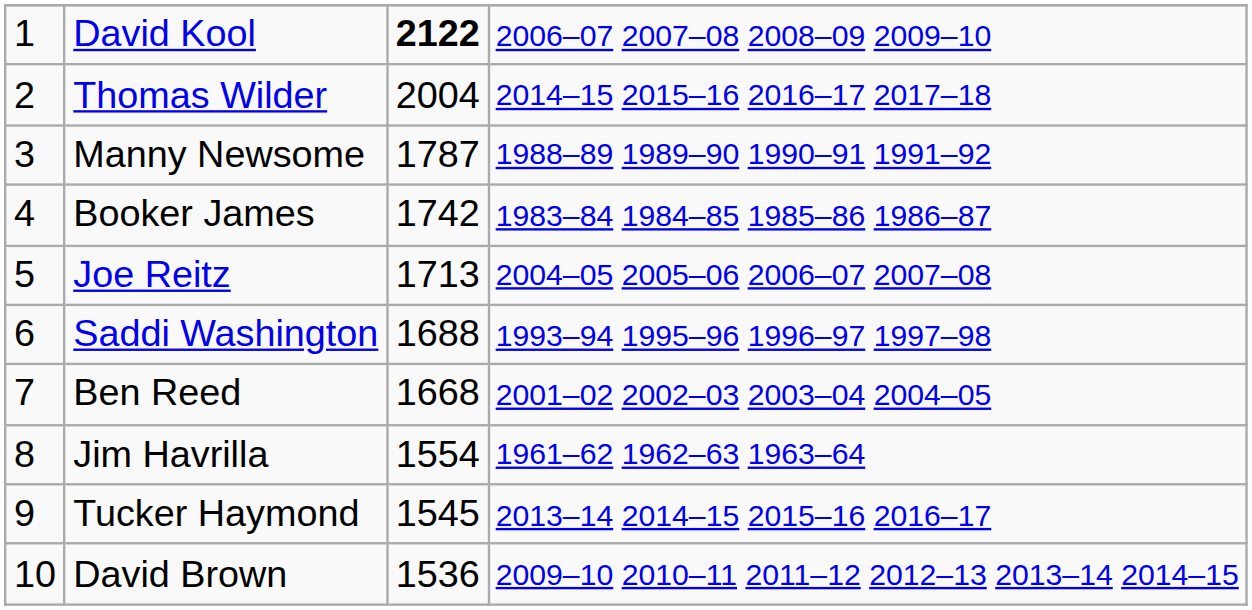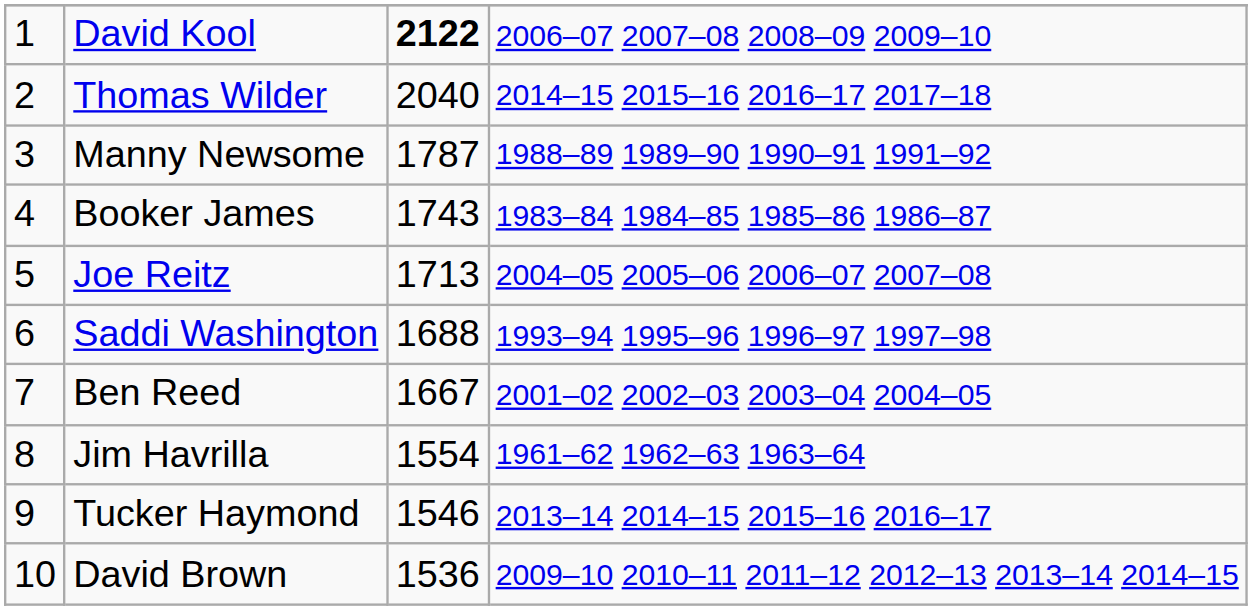 <table class="wikitable">
 <tr>
 </tr>
 <tr>
 <td>1</td>
 <td><a href='#'>David Kool</a></td>
 <td><strong>2122</strong></td>
 <td style="font-size:80%;"><a href='#'>2006–07</a> <a href='#'>2007–08</a> <a href='#'>2008–09</a> <a href='#'>2009–10</a></td>
 </tr>
 <tr>
 <td>2</td>
 <td><a href='#'>Thomas Wilder</a></td>
-<td>2004</td>
+<td>2040</td>
 <td style="font-size:80%;"><a href='#'>2014–15</a> <a href='#'>2015–16</a> <a href='#'>2016–17</a> <a href='#'>2017–18</a></td>
 </tr>
 <tr>
 <td>3</td>
 <td>Manny Newsome</td>
 <td>1787</td>
 <td style="font-size:80%;"><a href='#'>1988–89</a> <a href='#'>1989–90</a> <a href='#'>1990–91</a> <a href='#'>1991–92</a></td>
 </tr>
 <tr>
 <td>4</td>
 <td>Booker James</td>
-<td>1742</td>
+<td>1743</td>
 <td style="font-size:80%;"><a href='#'>1983–84</a> <a href='#'>1984–85</a> <a href='#'>1985–86</a> <a href='#'>1986–87</a></td>
 </tr>
 <tr>
 <td>5</td>
 <td><a href='#'>Joe Reitz</a></td>
 <td>1713</td>
 <td style="font-size:80%;"><a href='#'>2004–05</a> <a href='#'>2005–06</a> <a href='#'>2006–07</a> <a href='#'>2007–08</a></td>
 </tr>
 <tr>
 <td>6</td>
 <td><a href='#'>Saddi Washington</a></td>
 <td>1688</td>
 <td style="font-size:80%;"><a href='#'>1993–94</a> <a href='#'>1995–96</a> <a href='#'>1996–97</a> <a href='#'>1997–98</a></td>
 </tr>
 <tr>
 <td>7</td>
 <td>Ben Reed</td>
-<td>1668</td>
+<td>1667</td>
 <td style="font-size:80%;"><a href='#'>2001–02</a> <a href='#'>2002–03</a> <a href='#'>2003–04</a> <a href='#'>2004–05</a></td>
 </tr>
 <tr>
 <td>8</td>
 <td>Jim Havrilla</td>
 <td>1554</td>
 <td style="font-size:80%;"><a href='#'>1961–62</a> <a href='#'>1962–63</a> <a href='#'>1963–64</a></td>
 </tr>
 <tr>
 <td>9</td>
 <td>Tucker Haymond</td>
-<td>1545</td>
+<td>1546</td>
 <td style="font-size:80%;"><a href='#'>2013–14</a> <a href='#'>2014–15</a> <a href='#'>2015–16</a> <a href='#'>2016–17</a></td>
 </tr>
 <tr>
 <td>10</td>
 <td>David Brown</td>
 <td>1536</td>
 <td style="font-size:80%;"><a href='#'>2009–10</a> <a href='#'>2010–11</a> <a href='#'>2011–12</a> <a href='#'>2012–13</a> <a href='#'>2013–14</a> <a href='#'>2014–15</a></td>
 </tr>
 </table>
